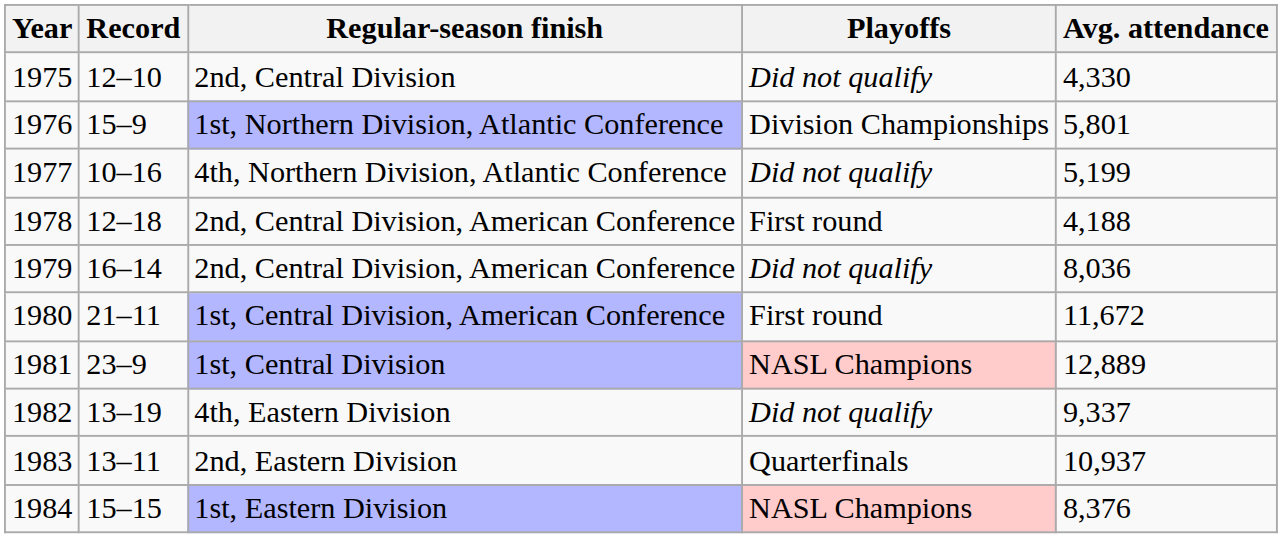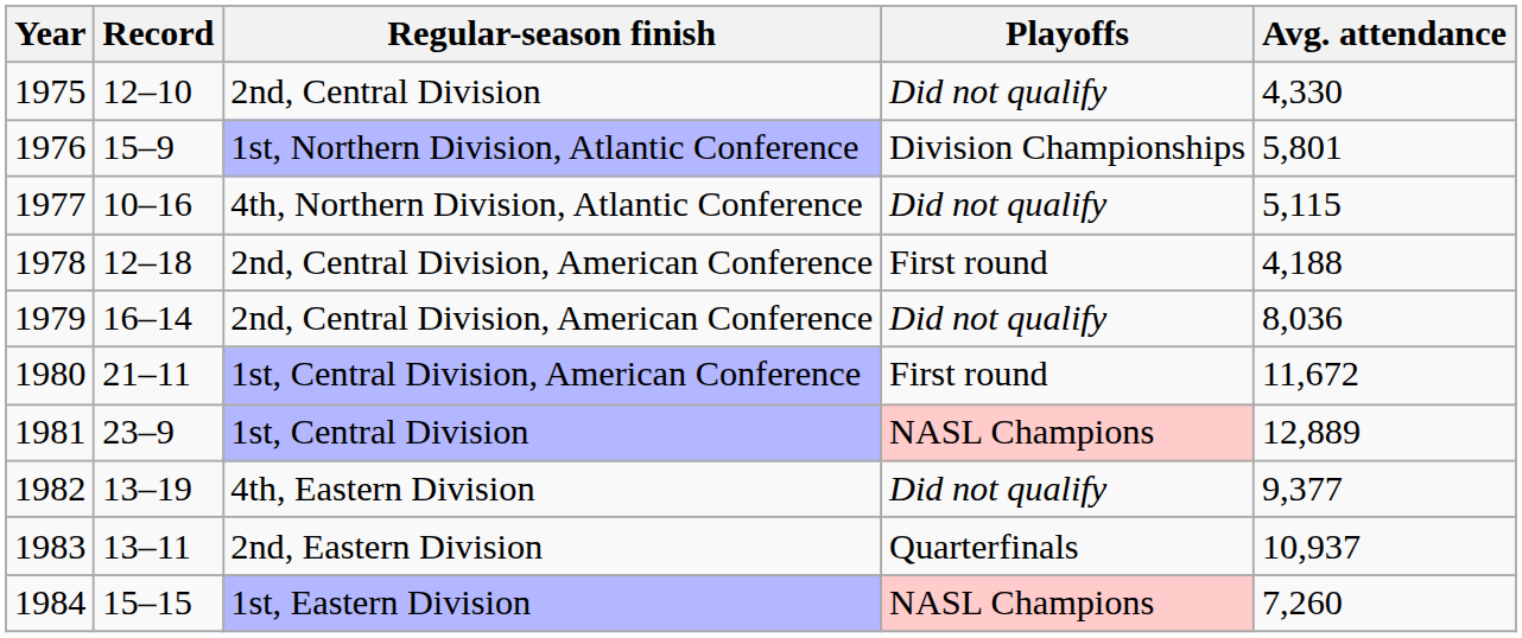 <table class="wikitable">
 <tr>
 <th>Year</th>
 <th>Record</th>
 <th>Regular-season finish</th>
 <th>Playoffs</th>
 <th>Avg. attendance</th>
 </tr>
 <tr>
 <td>1975</td>
 <td>12–10</td>
 <td>2nd, Central Division</td>
 <td><em>Did not qualify</em></td>
 <td>4,330</td>
 </tr>
 <tr>
 <td>1976</td>
 <td>15–9</td>
 <td style="background:#b3b7ff;">1st, Northern Division, Atlantic Conference</td>
 <td>Division Championships</td>
 <td>5,801</td>
 </tr>
 <tr>
 <td>1977</td>
 <td>10–16</td>
 <td>4th, Northern Division, Atlantic Conference</td>
 <td><em>Did not qualify</em></td>
-<td>5,199</td>
+<td>5,115</td>
 </tr>
 <tr>
 <td>1978</td>
 <td>12–18</td>
 <td>2nd, Central Division, American Conference</td>
 <td>First round</td>
 <td>4,188</td>
 </tr>
 <tr>
 <td>1979</td>
 <td>16–14</td>
 <td>2nd, Central Division, American Conference</td>
 <td><em>Did not qualify</em></td>
 <td>8,036</td>
 </tr>
 <tr>
 <td>1980</td>
 <td>21–11</td>
 <td style="background:#b3b7ff;">1st, Central Division, American Conference</td>
 <td>First round</td>
 <td>11,672</td>
 </tr>
 <tr>
 <td>1981</td>
 <td>23–9</td>
 <td style="background:#b3b7ff;">1st, Central Division</td>
 <td style="background:#ffcbcb;">NASL Champions</td>
 <td>12,889</td>
 </tr>
 <tr>
 <td>1982</td>
 <td>13–19</td>
 <td>4th, Eastern Division</td>
 <td><em>Did not qualify</em></td>
-<td>9,337</td>
+<td>9,377</td>
 </tr>
 <tr>
 <td>1983</td>
 <td>13–11</td>
 <td>2nd, Eastern Division</td>
 <td>Quarterfinals</td>
 <td>10,937</td>
 </tr>
 <tr>
 <td>1984</td>
 <td>15–15</td>
 <td style="background:#b3b7ff;">1st, Eastern Division</td>
 <td style="background:#ffcbcb;">NASL Champions</td>
-<td>8,376</td>
+<td>7,260</td>
 </tr>
 </table>
